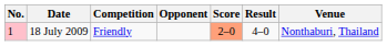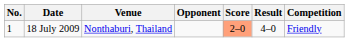 <table class="wikitable sortable">
 <tr>
 <th>No.</th>
 <th>Date</th>
-<th>Competition</th>
+<th>Venue</th>
 <th>Opponent</th>
 <th>Score</th>
 <th>Result</th>
-<th>Venue</th>
+<th>Competition</th>
 </tr>
 <tr>
-<td style="background: pink;">1</td>
+<td>1</td>
 <td>18 July 2009</td>
-<td><a href='#'>Friendly</a></td>
+<td><a href='#'>Nonthaburi</a>, <a href='#'>Thailand</a></td>
 <td></td>
 <td align="center" style="background: lightsalmon;">2–0</td>
 <td align="center">4–0</td>
-<td><a href='#'>Nonthaburi</a>, <a href='#'>Thailand</a></td>
+<td><a href='#'>Friendly</a></td>
 </tr>
 </table>
